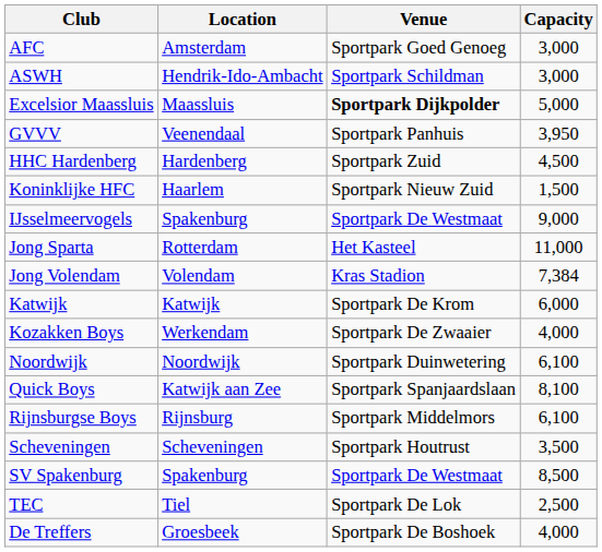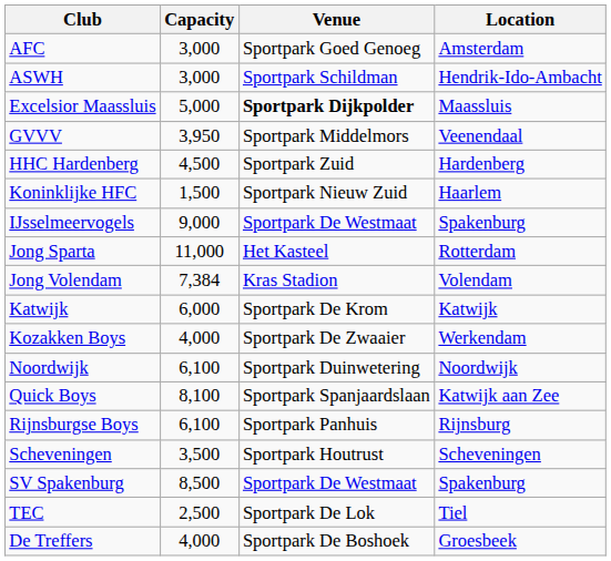 <table class="wikitable sortable">
 <tr>
 <th>Club</th>
+<th>Capacity</th>
+<th>Venue</th>
 <th>Location</th>
-<th>Venue</th>
-<th>Capacity</th>
 </tr>
 <tr>
 <td><a href='#'>AFC</a></td>
+<td style="text-align: center;">3,000</td>
+<td>Sportpark Goed Genoeg</td>
 <td><a href='#'>Amsterdam</a></td>
-<td>Sportpark Goed Genoeg</td>
-<td style="text-align: center;">3,000</td>
 </tr>
 <tr>
 <td><a href='#'>ASWH</a></td>
+<td style="text-align: center;">3,000</td>
+<td><a href='#'>Sportpark Schildman</a></td>
 <td><a href='#'>Hendrik-Ido-Ambacht</a></td>
-<td><a href='#'>Sportpark Schildman</a></td>
-<td style="text-align: center;">3,000</td>
 </tr>
 <tr>
 <td><a href='#'>Excelsior Maassluis</a></td>
+<td style="text-align: center;">5,000</td>
+<td><strong>Sportpark Dijkpolder</strong></td>
 <td><a href='#'>Maassluis</a></td>
-<td><strong>Sportpark Dijkpolder</strong></td>
-<td style="text-align: center;">5,000</td>
 </tr>
 <tr>
 <td><a href='#'>GVVV</a></td>
+<td style="text-align: center;">3,950</td>
+<td>Sportpark Middelmors</td>
 <td><a href='#'>Veenendaal</a></td>
-<td>Sportpark Panhuis</td>
-<td style="text-align: center;">3,950</td>
 </tr>
 <tr>
 <td><a href='#'>HHC Hardenberg</a></td>
+<td style="text-align: center;">4,500</td>
+<td>Sportpark Zuid</td>
 <td><a href='#'>Hardenberg</a></td>
-<td>Sportpark Zuid</td>
-<td style="text-align: center;">4,500</td>
 </tr>
 <tr>
 <td><a href='#'>Koninklijke HFC</a></td>
+<td style="text-align: center;">1,500</td>
+<td>Sportpark Nieuw Zuid</td>
 <td><a href='#'>Haarlem</a></td>
-<td>Sportpark Nieuw Zuid</td>
-<td style="text-align: center;">1,500</td>
 </tr>
 <tr>
 <td><a href='#'>IJsselmeervogels</a></td>
+<td style="text-align: center;">9,000</td>
+<td><a href='#'>Sportpark De Westmaat</a></td>
 <td><a href='#'>Spakenburg</a></td>
-<td><a href='#'>Sportpark De Westmaat</a></td>
-<td style="text-align: center;">9,000</td>
 </tr>
 <tr>
 <td><a href='#'>Jong Sparta</a></td>
+<td style="text-align: center;">11,000</td>
+<td><a href='#'>Het Kasteel</a></td>
 <td><a href='#'>Rotterdam</a></td>
-<td><a href='#'>Het Kasteel</a></td>
-<td style="text-align: center;">11,000</td>
 </tr>
 <tr>
 <td><a href='#'>Jong Volendam</a></td>
+<td style="text-align:center;">7,384</td>
+<td><a href='#'>Kras Stadion</a></td>
 <td><a href='#'>Volendam</a></td>
-<td><a href='#'>Kras Stadion</a></td>
-<td style="text-align:center;">7,384</td>
 </tr>
 <tr>
 <td><a href='#'>Katwijk</a></td>
+<td style="text-align: center;">6,000</td>
+<td>Sportpark De Krom</td>
 <td><a href='#'>Katwijk</a></td>
-<td>Sportpark De Krom</td>
-<td style="text-align: center;">6,000</td>
 </tr>
 <tr>
 <td><a href='#'>Kozakken Boys</a></td>
+<td style="text-align: center;">4,000</td>
+<td>Sportpark De Zwaaier</td>
 <td><a href='#'>Werkendam</a></td>
-<td>Sportpark De Zwaaier</td>
-<td style="text-align: center;">4,000</td>
 </tr>
 <tr>
 <td><a href='#'>Noordwijk</a></td>
+<td style="text-align: center;">6,100</td>
+<td>Sportpark Duinwetering</td>
 <td><a href='#'>Noordwijk</a></td>
-<td>Sportpark Duinwetering</td>
-<td style="text-align: center;">6,100</td>
 </tr>
 <tr>
 <td><a href='#'>Quick Boys</a></td>
+<td style="text-align: center;">8,100</td>
+<td>Sportpark Spanjaardslaan</td>
 <td><a href='#'>Katwijk aan Zee</a></td>
-<td>Sportpark Spanjaardslaan</td>
-<td style="text-align: center;">8,100</td>
 </tr>
 <tr>
 <td><a href='#'>Rijnsburgse Boys</a></td>
+<td style="text-align: center;">6,100</td>
+<td>Sportpark Panhuis</td>
 <td><a href='#'>Rijnsburg</a></td>
-<td>Sportpark Middelmors</td>
-<td style="text-align: center;">6,100</td>
 </tr>
 <tr>
 <td><a href='#'>Scheveningen</a></td>
+<td style="text-align: center;">3,500</td>
+<td>Sportpark Houtrust</td>
 <td><a href='#'>Scheveningen</a></td>
-<td>Sportpark Houtrust</td>
-<td style="text-align: center;">3,500</td>
 </tr>
 <tr>
 <td><a href='#'>SV Spakenburg</a></td>
+<td style="text-align: center;">8,500</td>
+<td><a href='#'>Sportpark De Westmaat</a></td>
 <td><a href='#'>Spakenburg</a></td>
-<td><a href='#'>Sportpark De Westmaat</a></td>
-<td style="text-align: center;">8,500</td>
 </tr>
 <tr>
 <td><a href='#'>TEC</a></td>
+<td style="text-align:center;">2,500</td>
+<td>Sportpark De Lok</td>
 <td><a href='#'>Tiel</a></td>
-<td>Sportpark De Lok</td>
-<td style="text-align:center;">2,500</td>
 </tr>
 <tr>
 <td><a href='#'>De Treffers</a></td>
+<td style="text-align: center;">4,000</td>
+<td>Sportpark De Boshoek</td>
 <td><a href='#'>Groesbeek</a></td>
-<td>Sportpark De Boshoek</td>
-<td style="text-align: center;">4,000</td>
 </tr>
 </table>
